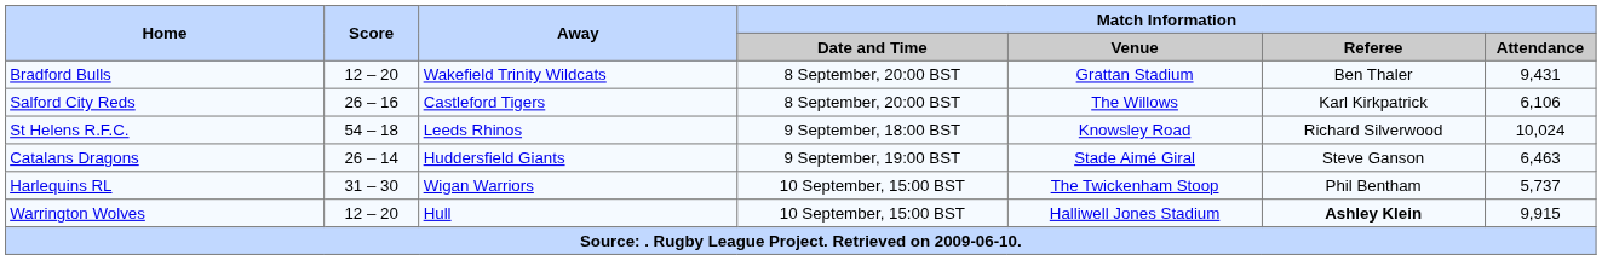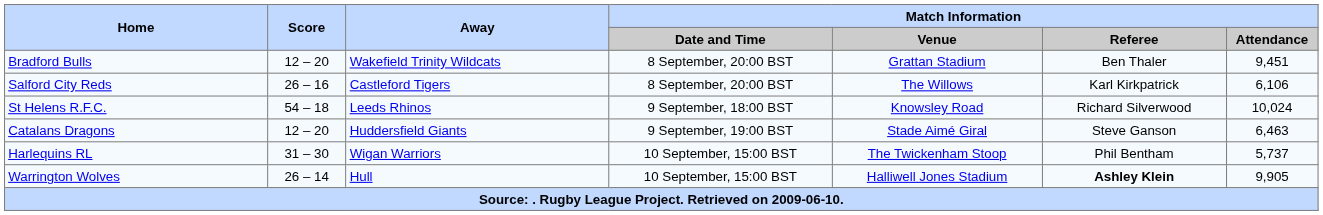 <table border="1" cellpadding="3" cellspacing="0" style="border-collapse:collapse; font-size:80%; text-align:center; width:100%;">
 <tr style="background:#c1d8ff;">
 <th rowspan="2" style="width:20%;">Home</th>
 <th rowspan="2" style="width:6%;">Score</th>
 <th rowspan="2" style="width:20%;">Away</th>
 <th colspan=6>Match Information</th>
 </tr>
 <tr style="background:#ccc;">
 <th width=17%>Date and Time</th>
 <th width=16%>Venue</th>
 <th width=14%>Referee</th>
 <th width=7%>Attendance</th>
 </tr>
 <tr style="background:#f5faff;">
 <td align=left> <a href='#'>Bradford Bulls</a></td>
 <td>12 – 20</td>
 <td align=left> <a href='#'>Wakefield Trinity Wildcats</a></td>
 <td>8 September, 20:00 BST</td>
 <td><a href='#'>Grattan Stadium</a></td>
 <td>Ben Thaler</td>
-<td>9,431</td>
+<td>9,451</td>
 </tr>
 <tr style="background:#f5faff;">
 <td align=left> <a href='#'>Salford City Reds</a></td>
 <td>26 – 16</td>
 <td align=left> <a href='#'>Castleford Tigers</a></td>
 <td>8 September, 20:00 BST</td>
 <td><a href='#'>The Willows</a></td>
 <td>Karl Kirkpatrick</td>
 <td>6,106</td>
 </tr>
 <tr style="background:#f5faff;">
 <td align=left> <a href='#'>St Helens R.F.C.</a></td>
 <td>54 – 18</td>
 <td align=left> <a href='#'>Leeds Rhinos</a></td>
 <td>9 September, 18:00 BST</td>
 <td><a href='#'>Knowsley Road</a></td>
 <td>Richard Silverwood</td>
 <td>10,024</td>
 </tr>
 <tr style="background:#f5faff;">
 <td align=left> <a href='#'>Catalans Dragons</a></td>
-<td>26 – 14</td>
+<td>12 – 20</td>
 <td align=left> <a href='#'>Huddersfield Giants</a></td>
 <td>9 September, 19:00 BST</td>
 <td><a href='#'>Stade Aimé Giral</a></td>
 <td>Steve Ganson</td>
 <td>6,463</td>
 </tr>
 <tr style="background:#f5faff;">
 <td align=left> <a href='#'>Harlequins RL</a></td>
 <td>31 – 30</td>
 <td align=left> <a href='#'>Wigan Warriors</a></td>
 <td>10 September, 15:00 BST</td>
 <td><a href='#'>The Twickenham Stoop</a></td>
 <td>Phil Bentham</td>
 <td>5,737</td>
 </tr>
 <tr style="background:#f5faff;">
 <td align=left> <a href='#'>Warrington Wolves</a></td>
-<td>12 – 20</td>
+<td>26 – 14</td>
 <td align=left> <a href='#'>Hull</a></td>
 <td>10 September, 15:00 BST</td>
 <td><a href='#'>Halliwell Jones Stadium</a></td>
 <td><strong>Ashley Klein</strong></td>
-<td>9,915</td>
+<td>9,905</td>
 </tr>
 <tr style="background:#c1d8ff;">
 <th colspan=10>Source: . Rugby League Project. Retrieved on 2009-06-10.</th>
 </tr>
 </table>
